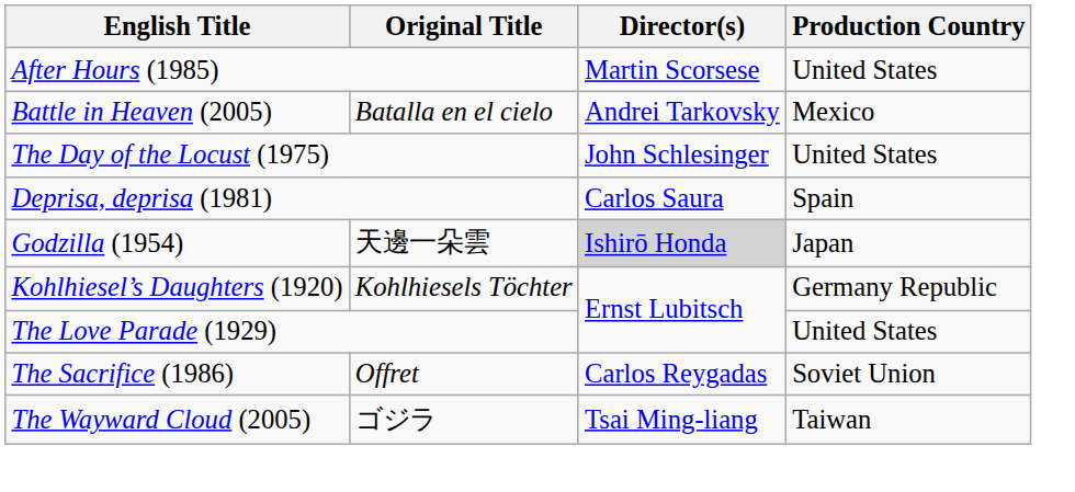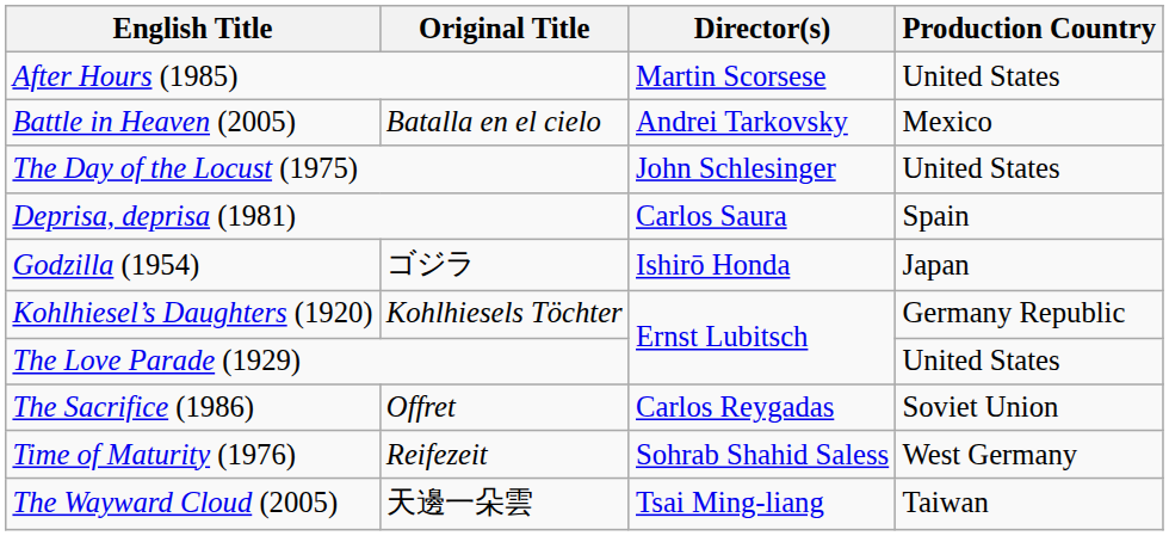 <table class="wikitable">
 <tr>
 <th>English Title</th>
 <th>Original Title</th>
 <th>Director(s)</th>
 <th>Production Country</th>
 </tr>
 <tr>
 <td colspan="2"><em><a href='#'>After Hours</a></em> (1985)</td>
 <td><a href='#'>Martin Scorsese</a></td>
 <td>United States</td>
 </tr>
 <tr>
 <td><em><a href='#'>Battle in Heaven</a></em> (2005)</td>
 <td><em>Batalla en el cielo</em></td>
 <td><a href='#'>Andrei Tarkovsky</a></td>
 <td>Mexico</td>
 </tr>
 <tr>
 <td colspan="2"><em><a href='#'>The Day of the Locust</a></em> (1975)</td>
 <td><a href='#'>John Schlesinger</a></td>
 <td>United States</td>
 </tr>
 <tr>
 <td colspan="2"><em><a href='#'>Deprisa, deprisa</a></em> (1981)</td>
 <td><a href='#'>Carlos Saura</a></td>
 <td>Spain</td>
 </tr>
 <tr>
 <td><em><a href='#'>Godzilla</a></em> (1954)</td>
-<td>天邊一朵雲</td>
-<td style="background: lightgrey;"><a href='#'>Ishirō Honda</a></td>
+<td>ゴジラ</td>
+<td><a href='#'>Ishirō Honda</a></td>
 <td>Japan</td>
 </tr>
 <tr>
 <td><em><a href='#'>Kohlhiesel’s Daughters</a></em> (1920)</td>
 <td><em>Kohlhiesels Töchter</em></td>
 <td rowspan="2"><a href='#'>Ernst Lubitsch</a></td>
 <td>Germany Republic</td>
 </tr>
 <tr>
 <td colspan="2"><em><a href='#'>The Love Parade</a></em> (1929)</td>
 <td>United States</td>
 </tr>
 <tr>
 <td><em><a href='#'>The Sacrifice</a></em> (1986)</td>
 <td><em>Offret</em></td>
 <td><a href='#'>Carlos Reygadas</a></td>
 <td>Soviet Union</td>
 </tr>
 <tr>
+<td><em><a href='#'>Time of Maturity</a></em> (1976)</td>
+<td><em>Reifezeit</em></td>
+<td><a href='#'>Sohrab Shahid Saless</a></td>
+<td>West Germany</td>
+</tr>
+<tr>
 <td><em><a href='#'>The Wayward Cloud</a></em> (2005)</td>
-<td>ゴジラ</td>
+<td>天邊一朵雲</td>
 <td><a href='#'>Tsai Ming-liang</a></td>
 <td>Taiwan</td>
 </tr>
 </table>
